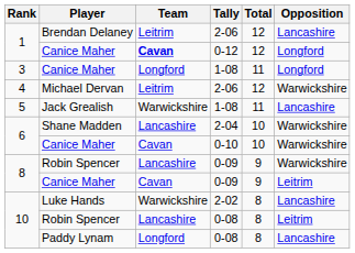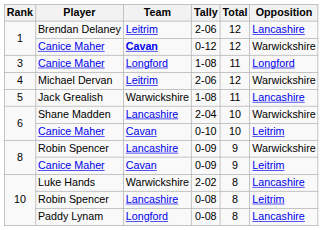 <table class="wikitable">
 <tr>
 <th>Rank</th>
 <th>Player</th>
 <th>Team</th>
 <th>Tally</th>
 <th>Total</th>
 <th>Opposition</th>
 </tr>
 <tr>
 <td rowspan=2 align=center>1</td>
 <td>Brendan Delaney</td>
 <td><a href='#'>Leitrim</a></td>
 <td align=center>2-06</td>
 <td align=center>12</td>
 <td><a href='#'>Lancashire</a></td>
 </tr>
 <tr>
 <td><a href='#'>Canice Maher</a></td>
 <td><strong><a href='#'>Cavan</a></strong></td>
 <td align=center>0-12</td>
 <td align=center>12</td>
-<td><a href='#'>Longford</a></td>
+<td>Warwickshire</td>
 </tr>
 <tr>
 <td rowspan=1 align=center>3</td>
 <td><a href='#'>Canice Maher</a></td>
 <td><a href='#'>Longford</a></td>
 <td align=center>1-08</td>
 <td align=center>11</td>
 <td><a href='#'>Longford</a></td>
 </tr>
 <tr>
 <td rowspan=1 align=center>4</td>
 <td>Michael Dervan</td>
 <td><a href='#'>Leitrim</a></td>
 <td align=center>2-06</td>
 <td align=center>12</td>
 <td>Warwickshire</td>
 </tr>
 <tr>
 <td rowspan=1 align=center>5</td>
 <td>Jack Grealish</td>
 <td>Warwickshire</td>
 <td align=center>1-08</td>
 <td align=center>11</td>
 <td><a href='#'>Lancashire</a></td>
 </tr>
 <tr>
 <td rowspan=2 align=center>6</td>
 <td>Shane Madden</td>
 <td><a href='#'>Lancashire</a></td>
 <td align=center>2-04</td>
 <td align=center>10</td>
 <td>Warwickshire</td>
 </tr>
 <tr>
 <td><a href='#'>Canice Maher</a></td>
 <td><a href='#'>Cavan</a></td>
 <td align=center>0-10</td>
 <td align=center>10</td>
-<td>Warwickshire</td>
+<td><a href='#'>Leitrim</a></td>
 </tr>
 <tr>
 <td rowspan=2 align=center>8</td>
 <td>Robin Spencer</td>
 <td><a href='#'>Lancashire</a></td>
 <td align=center>0-09</td>
 <td align=center>9</td>
 <td>Warwickshire</td>
 </tr>
 <tr>
 <td><a href='#'>Canice Maher</a></td>
 <td><a href='#'>Cavan</a></td>
 <td align=center>0-09</td>
 <td align=center>9</td>
 <td><a href='#'>Leitrim</a></td>
 </tr>
 <tr>
 <td rowspan=3 align=center>10</td>
 <td>Luke Hands</td>
 <td>Warwickshire</td>
 <td align=center>2-02</td>
 <td align=center>8</td>
 <td><a href='#'>Lancashire</a></td>
 </tr>
 <tr>
 <td>Robin Spencer</td>
 <td><a href='#'>Lancashire</a></td>
 <td align=center>0-08</td>
 <td align=center>8</td>
 <td><a href='#'>Leitrim</a></td>
 </tr>
 <tr>
 <td>Paddy Lynam</td>
 <td><a href='#'>Longford</a></td>
 <td align=center>0-08</td>
 <td align=center>8</td>
 <td><a href='#'>Lancashire</a></td>
 </tr>
 </table>
